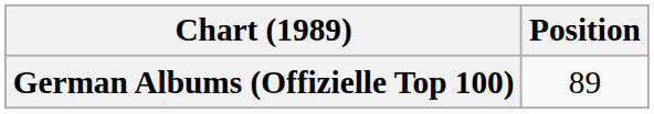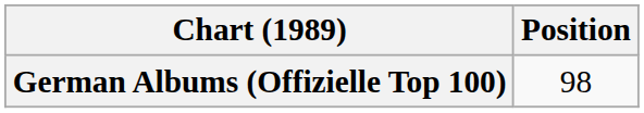 <table class="wikitable plainrowheaders" style="text-align:center">
 <tr>
 <th scope="col">Chart (1989)</th>
 <th scope="col">Position</th>
 </tr>
 <tr>
 <th scope="row">German Albums (Offizielle Top 100)</th>
-<td>89</td>
+<td>98</td>
 </tr>
 </table>
